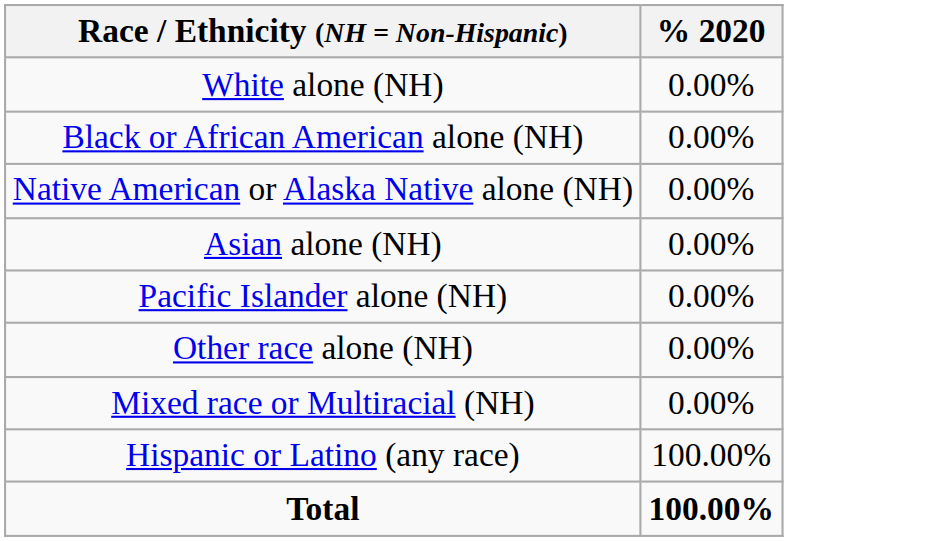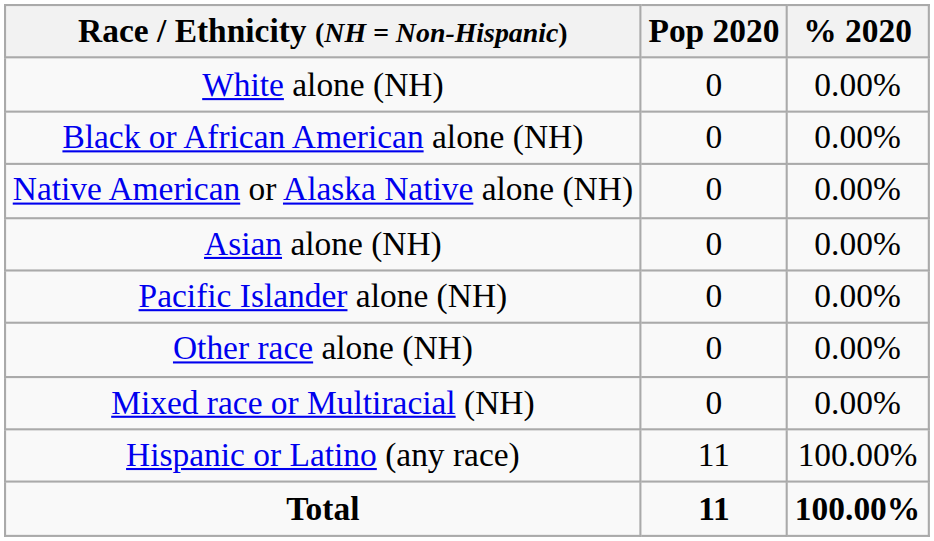 <table class="wikitable" style="text-align:center;">
 <tr>
 <th>Race / Ethnicity <small>(<em>NH = Non-Hispanic</em>)</small></th>
+<th>Pop 2020</th>
 <th>% 2020</th>
 </tr>
 <tr>
 <td><a href='#'>White</a> alone (NH)</td>
+<td>0</td>
 <td>0.00%</td>
 </tr>
 <tr>
 <td><a href='#'>Black or African American</a> alone (NH)</td>
+<td>0</td>
 <td>0.00%</td>
 </tr>
 <tr>
 <td><a href='#'>Native American</a> or <a href='#'>Alaska Native</a> alone (NH)</td>
+<td>0</td>
 <td>0.00%</td>
 </tr>
 <tr>
 <td><a href='#'>Asian</a> alone (NH)</td>
+<td>0</td>
 <td>0.00%</td>
 </tr>
 <tr>
 <td><a href='#'>Pacific Islander</a> alone (NH)</td>
+<td>0</td>
 <td>0.00%</td>
 </tr>
 <tr>
 <td><a href='#'>Other race</a> alone (NH)</td>
+<td>0</td>
 <td>0.00%</td>
 </tr>
 <tr>
 <td><a href='#'>Mixed race or Multiracial</a> (NH)</td>
+<td>0</td>
 <td>0.00%</td>
 </tr>
 <tr>
 <td><a href='#'>Hispanic or Latino</a> (any race)</td>
+<td>11</td>
 <td>100.00%</td>
 </tr>
 <tr>
 <td><strong>Total</strong></td>
+<td><strong>11</strong></td>
 <td><strong>100.00%</strong></td>
 </tr>
 </table>
